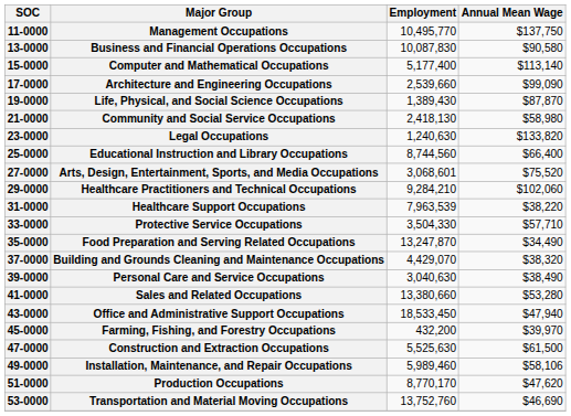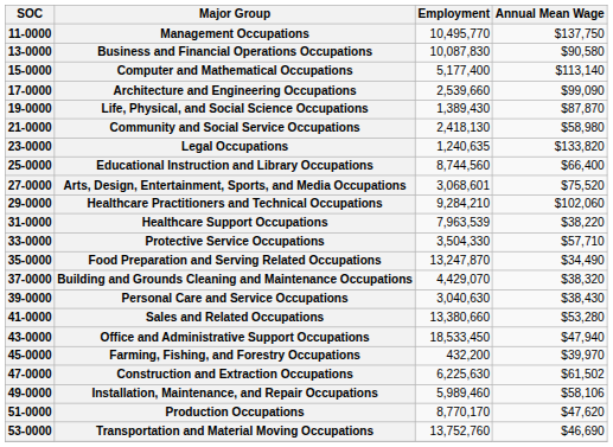 <table class="wikitable plainrowheaders">
 <tr>
 <th scope=col>SOC</th>
 <th scope=col>Major Group</th>
 <th scope=col>Employment</th>
 <th scope=col>Annual Mean Wage</th>
 </tr>
 <tr>
 <th scope=row>11-0000</th>
 <th scope=row>Management Occupations</th>
 <td align=right>10,495,770</td>
 <td align=right>$137,750</td>
 </tr>
 <tr>
 <th scope=row>13-0000</th>
 <th scope=row>Business and Financial Operations Occupations</th>
 <td align=right>10,087,830</td>
 <td align=right>$90,580</td>
 </tr>
 <tr>
 <th scope=row>15-0000</th>
 <th scope=row>Computer and Mathematical Occupations</th>
 <td align=right>5,177,400</td>
 <td align=right>$113,140</td>
 </tr>
 <tr>
 <th scope=row>17-0000</th>
 <th scope=row>Architecture and Engineering Occupations</th>
 <td align=right>2,539,660</td>
 <td align=right>$99,090</td>
 </tr>
 <tr>
 <th scope=row>19-0000</th>
 <th scope=row>Life, Physical, and Social Science Occupations</th>
 <td align=right>1,389,430</td>
 <td align=right>$87,870</td>
 </tr>
 <tr>
 <th scope=row>21-0000</th>
 <th scope=row>Community and Social Service Occupations</th>
 <td align=right>2,418,130</td>
 <td align=right>$58,980</td>
 </tr>
 <tr>
 <th scope=row>23-0000</th>
 <th scope=row>Legal Occupations</th>
-<td align=right>1,240,630</td>
+<td align=right>1,240,635</td>
 <td align=right>$133,820</td>
 </tr>
 <tr>
 <th scope=row>25-0000</th>
 <th scope=row>Educational Instruction and Library Occupations</th>
 <td align=right>8,744,560</td>
 <td align=right>$66,400</td>
 </tr>
 <tr>
 <th scope=row>27-0000</th>
 <th scope=row>Arts, Design, Entertainment, Sports, and Media Occupations</th>
 <td align=right>3,068,601</td>
 <td align=right>$75,520</td>
 </tr>
 <tr>
 <th scope=row>29-0000</th>
 <th scope=row>Healthcare Practitioners and Technical Occupations</th>
 <td align=right>9,284,210</td>
 <td align=right>$102,060</td>
 </tr>
 <tr>
 <th scope=row>31-0000</th>
 <th scope=row>Healthcare Support Occupations</th>
 <td align=right>7,963,539</td>
 <td align=right>$38,220</td>
 </tr>
 <tr>
 <th scope=row>33-0000</th>
 <th scope=row>Protective Service Occupations</th>
 <td align=right>3,504,330</td>
 <td align=right>$57,710</td>
 </tr>
 <tr>
 <th scope=row>35-0000</th>
 <th scope=row>Food Preparation and Serving Related Occupations</th>
 <td align=right>13,247,870</td>
 <td align=right>$34,490</td>
 </tr>
 <tr>
 <th scope=row>37-0000</th>
 <th scope=row>Building and Grounds Cleaning and Maintenance Occupations</th>
 <td align=right>4,429,070</td>
 <td align=right>$38,320</td>
 </tr>
 <tr>
 <th scope=row>39-0000</th>
 <th scope=row>Personal Care and Service Occupations</th>
 <td align=right>3,040,630</td>
-<td align=right>$38,490</td>
+<td align=right>$38,430</td>
 </tr>
 <tr>
 <th scope=row>41-0000</th>
 <th scope=row>Sales and Related Occupations</th>
 <td align=right>13,380,660</td>
 <td align=right>$53,280</td>
 </tr>
 <tr>
 <th scope=row>43-0000</th>
 <th scope=row>Office and Administrative Support Occupations</th>
 <td align=right>18,533,450</td>
 <td align=right>$47,940</td>
 </tr>
 <tr>
 <th scope=row>45-0000</th>
 <th scope=row>Farming, Fishing, and Forestry Occupations</th>
 <td align=right>432,200</td>
 <td align=right>$39,970</td>
 </tr>
 <tr>
 <th scope=row>47-0000</th>
 <th scope=row>Construction and Extraction Occupations</th>
-<td align=right>5,525,630</td>
-<td align=right>$61,500</td>
+<td align=right>6,225,630</td>
+<td align=right>$61,502</td>
 </tr>
 <tr>
 <th scope=row>49-0000</th>
 <th scope=row>Installation, Maintenance, and Repair Occupations</th>
 <td align=right>5,989,460</td>
 <td align=right>$58,106</td>
 </tr>
 <tr>
 <th scope=row>51-0000</th>
 <th scope=row>Production Occupations</th>
 <td align=right>8,770,170</td>
 <td align=right>$47,620</td>
 </tr>
 <tr>
 <th scope=row>53-0000</th>
 <th scope=row>Transportation and Material Moving Occupations</th>
 <td align=right>13,752,760</td>
 <td align=right>$46,690</td>
 </tr>
 <tr>
 </tr>
 </table>
